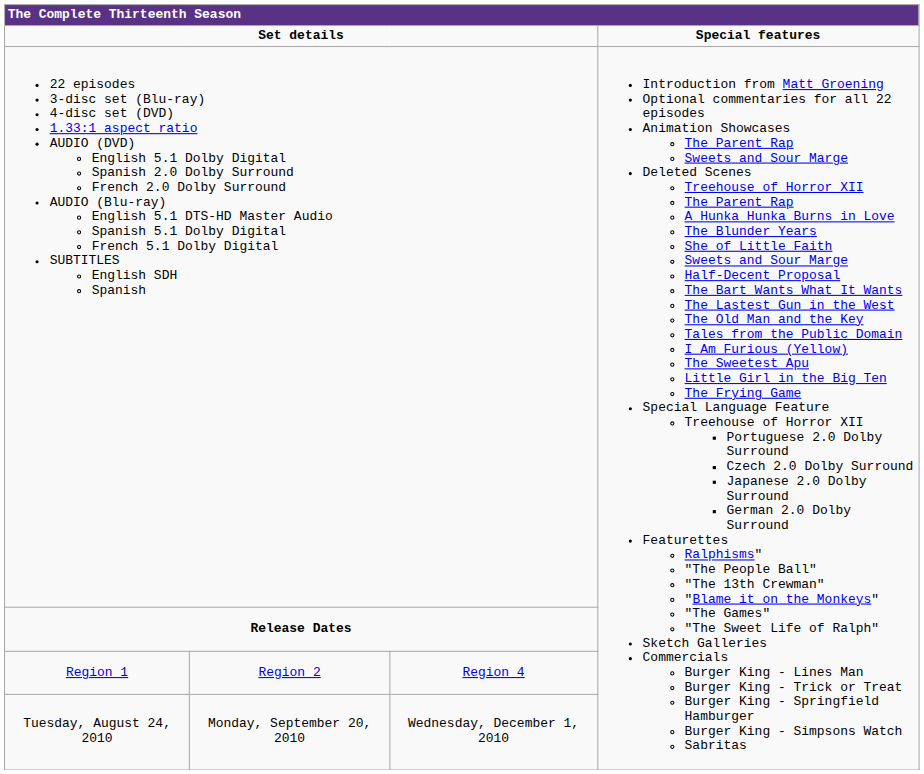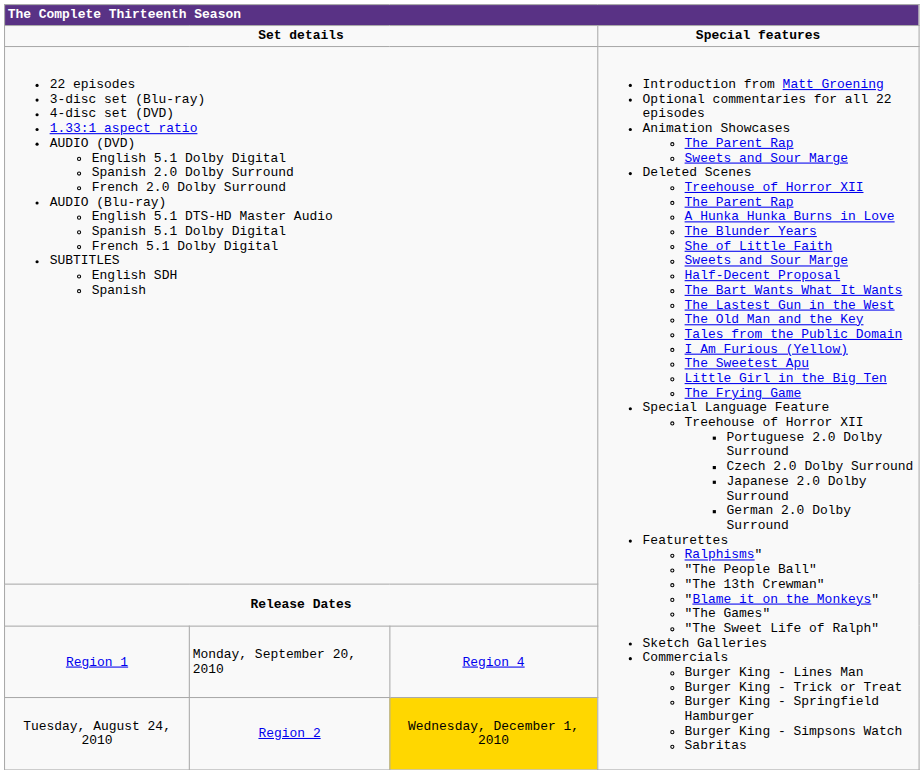 <table class="wikitable" style="font-size: 95%;">
 <tr>
 <td colspan="5" style="background:#593285; color:#fff;"><strong>The Complete Thirteenth Season</strong></td>
 </tr>
 <tr valign="top">
 <td style="text-align:center; width:400px;" colspan="3"><strong>Set details</strong></td>
 <td style="width:300px; text-align:center;"><strong>Special features</strong></td>
 </tr>
 <tr valign="top">
 <td colspan="3"  style="text-align:left; width:400px;"><br><ul><li>22 episodes</li><li>3-disc set (Blu-ray)</li><li>4-disc set (DVD)</li><li><a href='#'>1.33:1 aspect ratio</a></li><li>AUDIO (DVD)<ul><li>English 5.1 Dolby Digital</li><li>Spanish 2.0 Dolby Surround</li><li>French 2.0 Dolby Surround</li></ul></li><li>AUDIO (Blu-ray)<ul><li>English 5.1 DTS-HD Master Audio</li><li>Spanish 5.1 Dolby Digital</li><li>French 5.1 Dolby Digital</li></ul></li><li>SUBTITLES<ul><li>English SDH</li><li>Spanish</li></ul></li></ul></td>
 <td rowspan="4"  style="text-align:left; width:300px;"><br><ul><li>Introduction from <a href='#'>Matt Groening</a></li><li>Optional commentaries for all 22 episodes</li><li>Animation Showcases<ul><li><a href='#'>The Parent Rap</a></li><li><a href='#'>Sweets and Sour Marge</a></li></ul></li><li>Deleted Scenes<ul><li><a href='#'>Treehouse of Horror XII</a></li><li><a href='#'>The Parent Rap</a></li><li><a href='#'>A Hunka Hunka Burns in Love</a></li><li><a href='#'>The Blunder Years</a></li><li><a href='#'>She of Little Faith</a></li><li><a href='#'>Sweets and Sour Marge</a></li><li><a href='#'>Half-Decent Proposal</a></li><li><a href='#'>The Bart Wants What It Wants</a></li><li><a href='#'>The Lastest Gun in the West</a></li><li><a href='#'>The Old Man and the Key</a></li><li><a href='#'>Tales from the Public Domain</a></li><li><a href='#'>I Am Furious (Yellow)</a></li><li><a href='#'>The Sweetest Apu</a></li><li><a href='#'>Little Girl in the Big Ten</a></li><li><a href='#'>The Frying Game</a></li></ul></li><li>Special Language Feature<ul><li>Treehouse of Horror XII<ul><li>Portuguese 2.0 Dolby Surround</li><li>Czech 2.0 Dolby Surround</li><li>Japanese 2.0 Dolby Surround</li><li>German 2.0 Dolby Surround</li></ul></li></ul></li><li>Featurettes<ul><li><a href='#'>Ralphisms</a>"</li><li>"The People Ball"</li><li>"The 13th Crewman"</li><li>"<a href='#'>Blame it on the Monkeys</a>"</li><li>"The Games"</li><li>"The Sweet Life of Ralph"</li></ul></li><li>Sketch Galleries</li><li>Commercials<ul><li>Burger King - Lines Man</li><li>Burger King - Trick or Treat</li><li>Burger King - Springfield Hamburger</li><li>Burger King - Simpsons Watch</li><li>Sabritas</li></ul></li></ul></td>
 </tr>
 <tr>
 <td colspan="3" style="text-align:center;"><strong>Release Dates</strong></td>
 </tr>
 <tr>
 <td style="text-align:center;"><a href='#'>Region 1</a></td>
-<td style="text-align:center;"><a href='#'>Region 2</a></td>
+<td>Monday, September 20, 2010</td>
 <td style="text-align:center;"><a href='#'>Region 4</a></td>
 </tr>
 <tr style="text-align:center;">
 <td>Tuesday, August 24, 2010</td>
-<td>Monday, September 20, 2010</td>
-<td>Wednesday, December 1, 2010</td>
+<td style="text-align:center;"><a href='#'>Region 2</a></td>
+<td style="background: gold;">Wednesday, December 1, 2010</td>
 </tr>
 </table>
